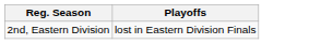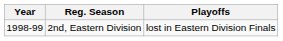 <table class="wikitable">
 <tr>
+<th>Year</th>
 <th>Reg. Season</th>
 <th>Playoffs</th>
 </tr>
 <tr>
+<td>1998-99</td>
 <td>2nd, Eastern Division</td>
 <td>lost in Eastern Division Finals</td>
 </tr>
 </table>
